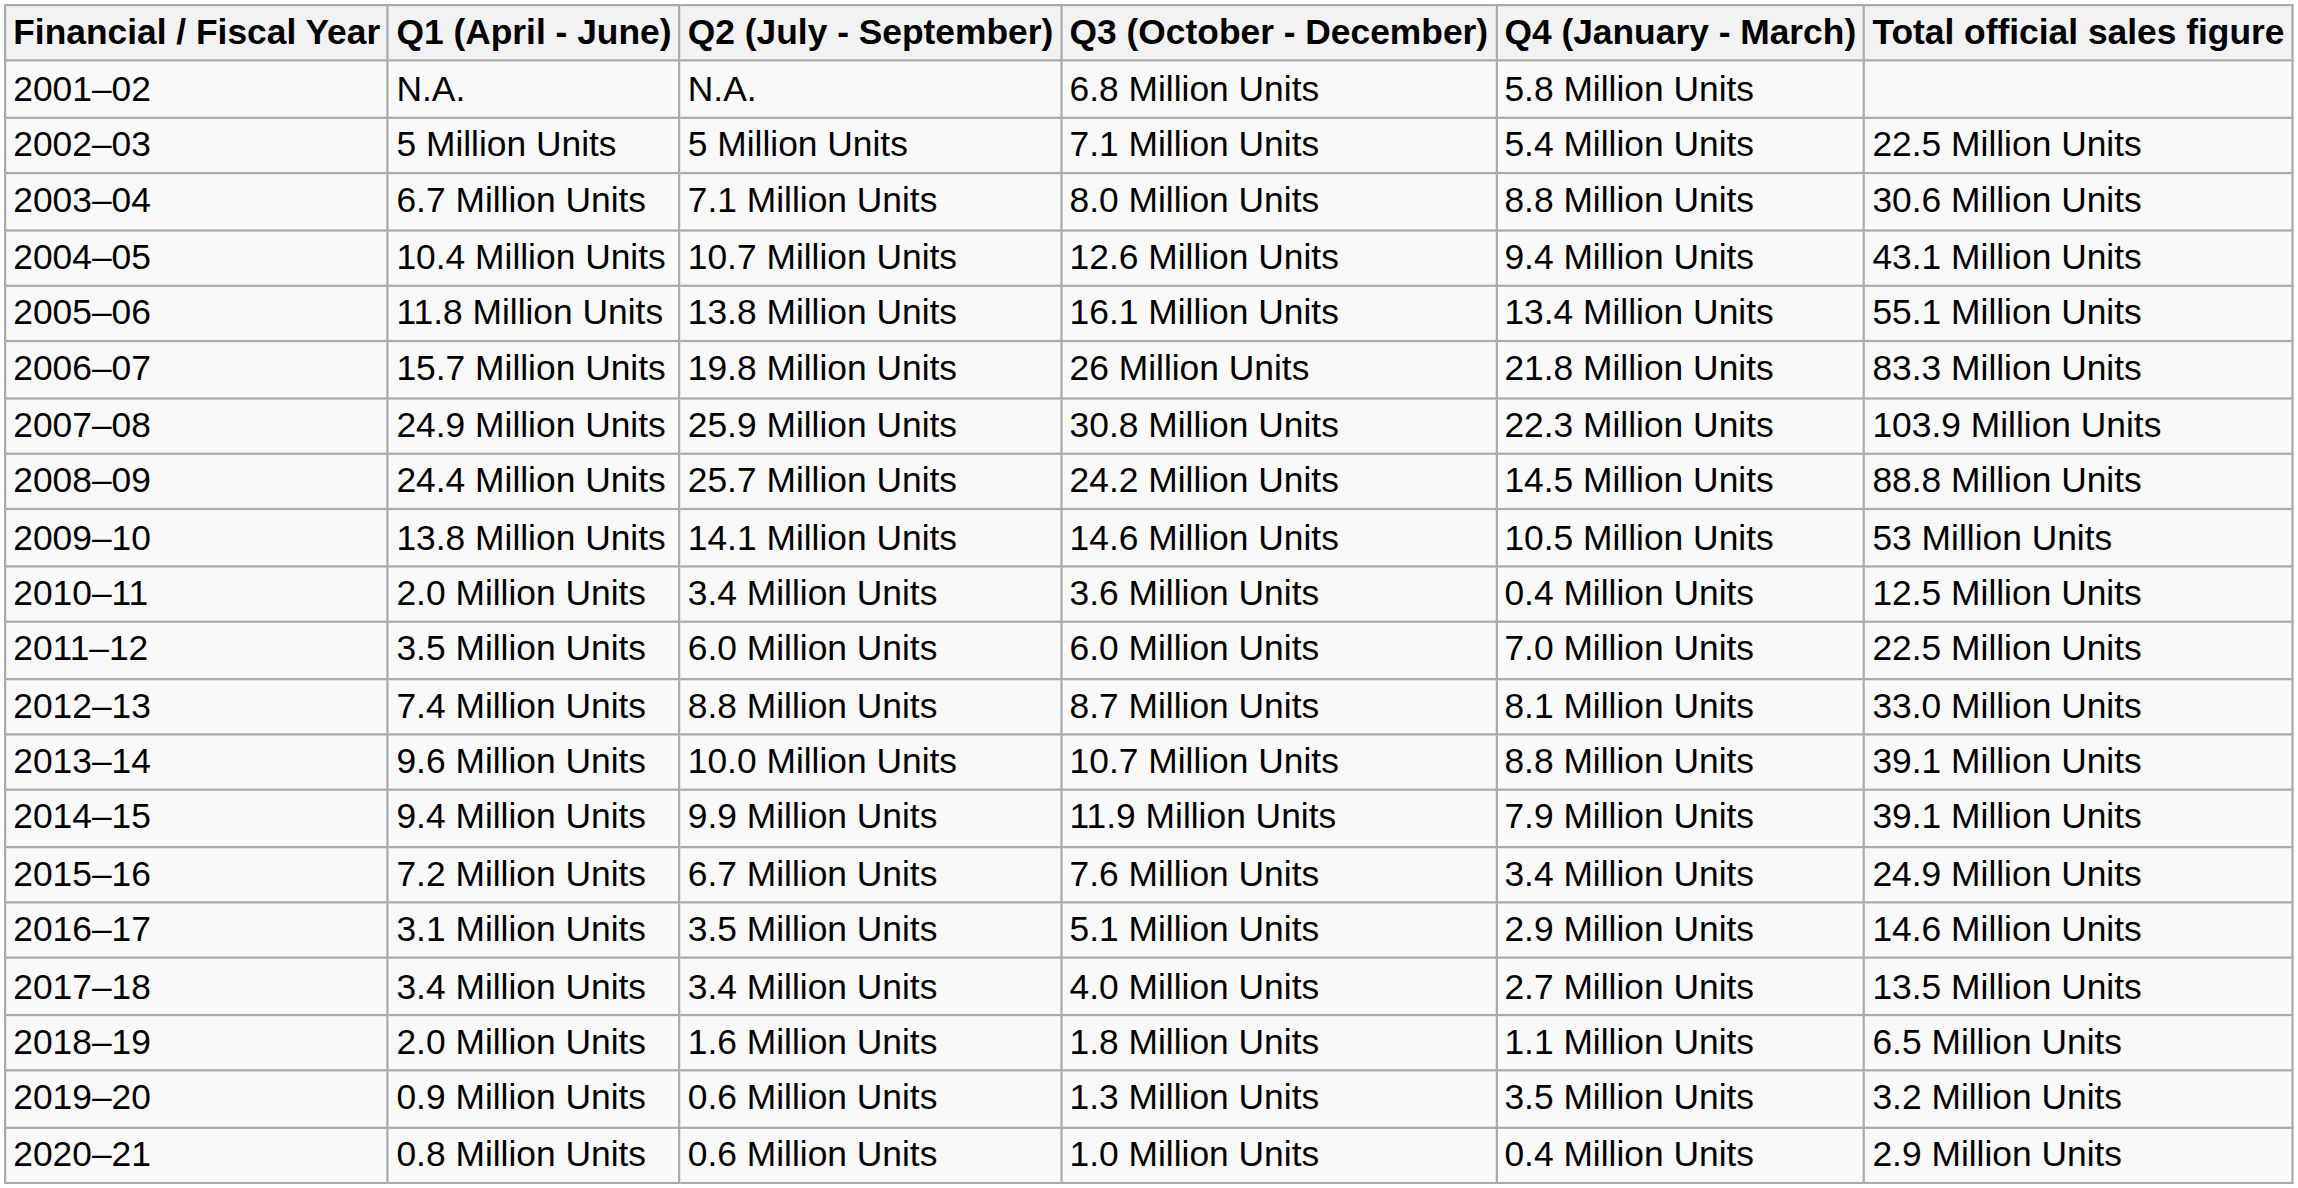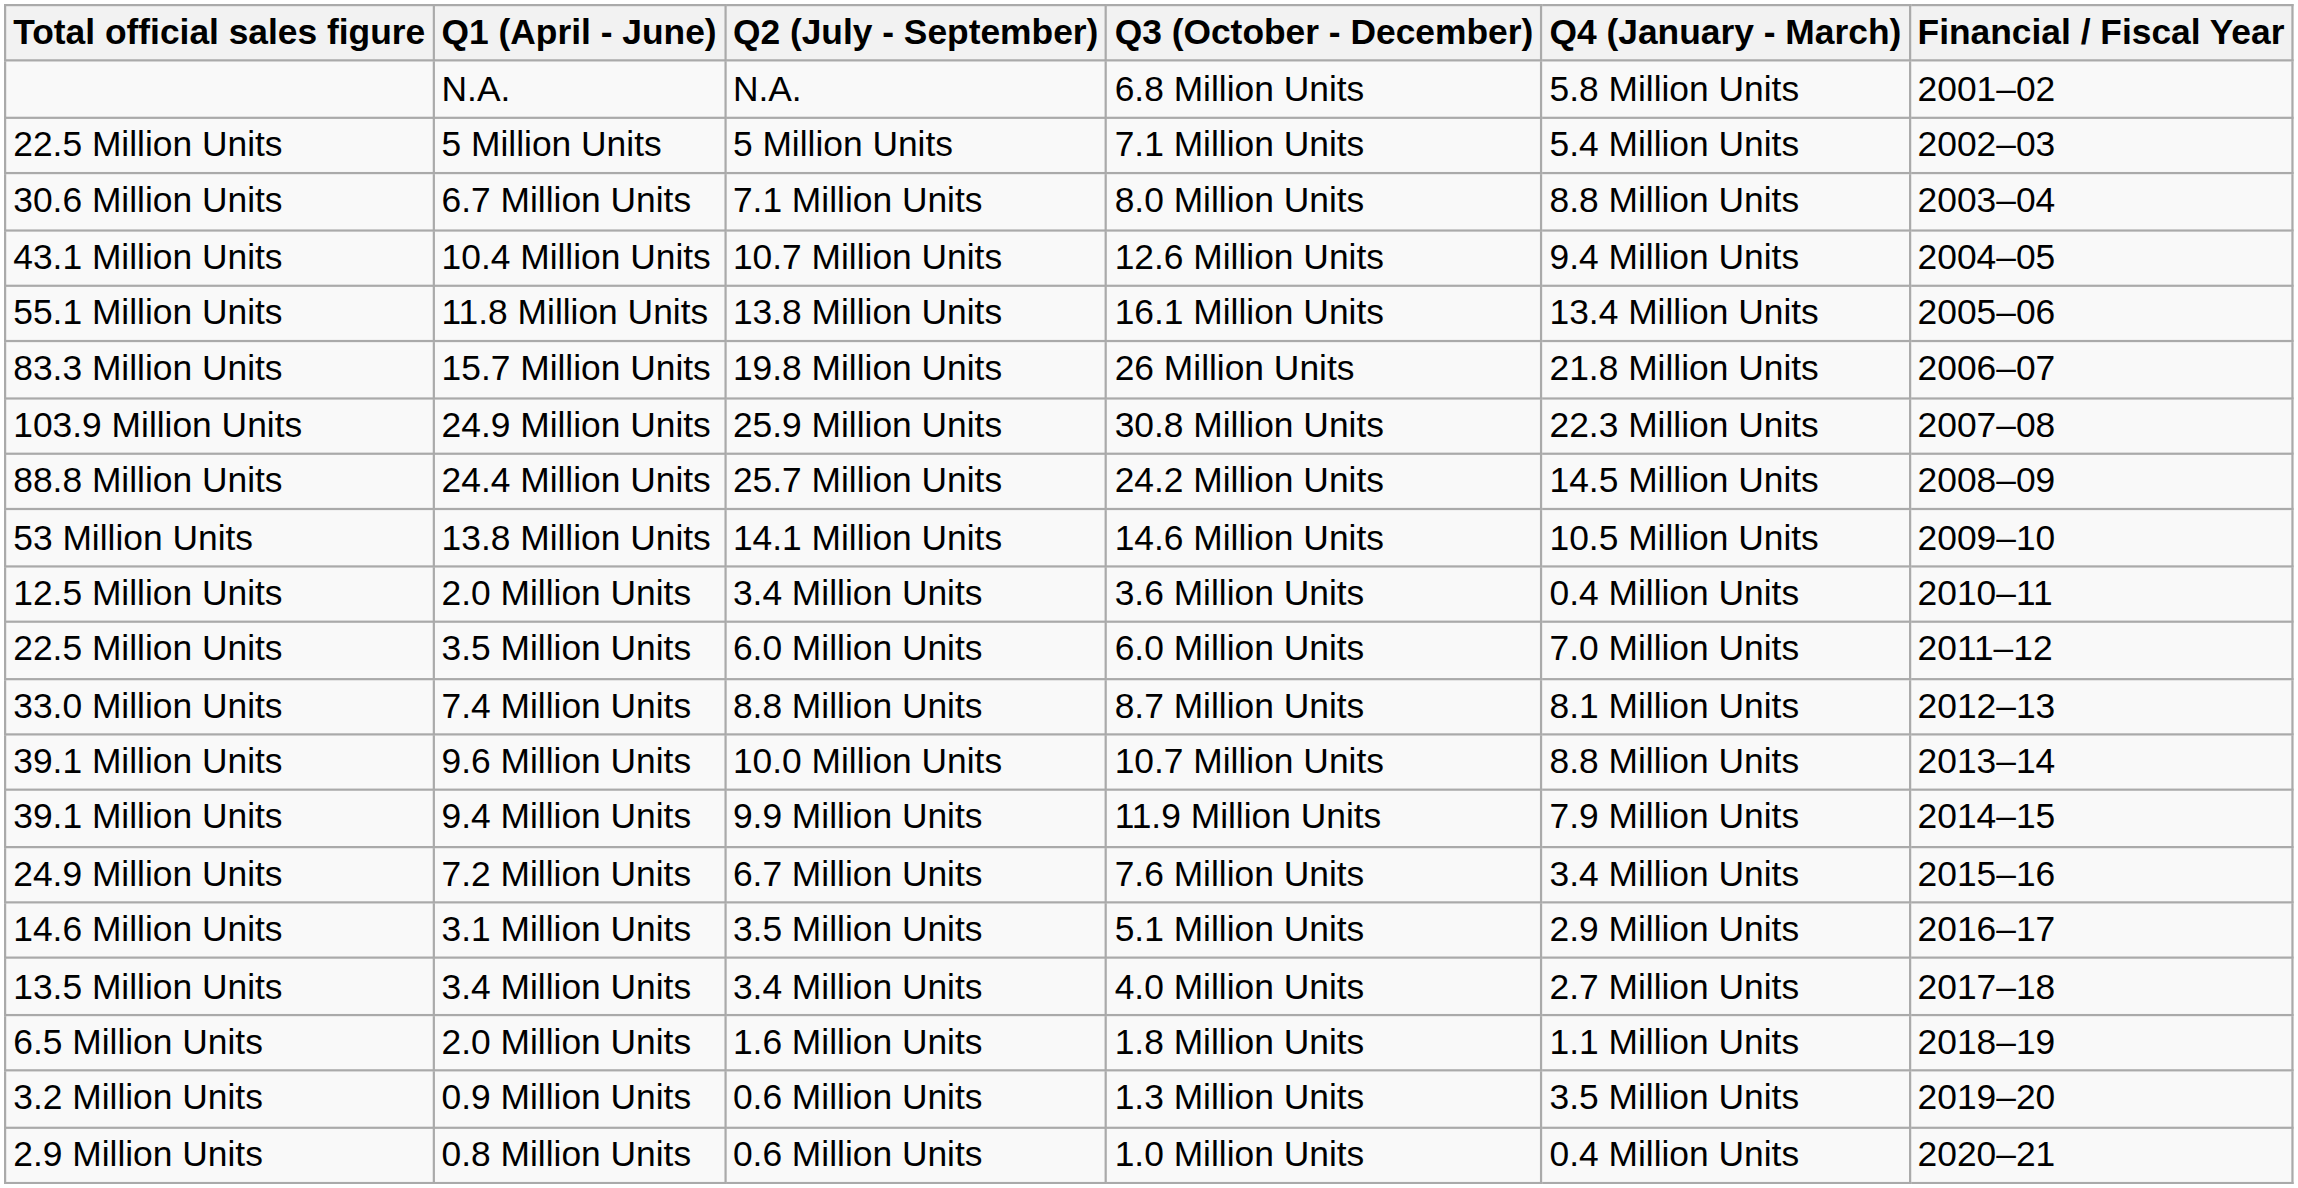 <table class="wikitable">
 <tr>
-<th>Financial / Fiscal Year</th>
+<th>Total official sales figure</th>
 <th>Q1 (April - June)</th>
 <th>Q2 (July - September)</th>
 <th>Q3 (October - December)</th>
 <th>Q4 (January - March)</th>
-<th>Total official sales figure</th>
+<th>Financial / Fiscal Year</th>
 </tr>
 <tr>
-<td>2001–02</td>
+<td></td>
 <td>N.A.</td>
 <td>N.A.</td>
 <td>6.8 Million Units</td>
 <td>5.8 Million Units</td>
-<td></td>
+<td>2001–02</td>
 </tr>
 <tr>
-<td>2002–03</td>
+<td>22.5 Million Units</td>
 <td>5 Million Units</td>
 <td>5 Million Units</td>
 <td>7.1 Million Units</td>
 <td>5.4 Million Units</td>
-<td>22.5 Million Units</td>
+<td>2002–03</td>
 </tr>
 <tr>
-<td>2003–04</td>
+<td>30.6 Million Units</td>
 <td>6.7 Million Units</td>
 <td>7.1 Million Units</td>
 <td>8.0 Million Units</td>
 <td>8.8 Million Units</td>
-<td>30.6 Million Units</td>
+<td>2003–04</td>
 </tr>
 <tr>
-<td>2004–05</td>
+<td>43.1 Million Units</td>
 <td>10.4 Million Units</td>
 <td>10.7 Million Units</td>
 <td>12.6 Million Units</td>
 <td>9.4 Million Units</td>
-<td>43.1 Million Units</td>
+<td>2004–05</td>
 </tr>
 <tr>
-<td>2005–06</td>
+<td>55.1 Million Units</td>
 <td>11.8 Million Units</td>
 <td>13.8 Million Units</td>
 <td>16.1 Million Units</td>
 <td>13.4 Million Units</td>
-<td>55.1 Million Units</td>
+<td>2005–06</td>
 </tr>
 <tr>
-<td>2006–07</td>
+<td>83.3 Million Units</td>
 <td>15.7 Million Units</td>
 <td>19.8 Million Units</td>
 <td>26 Million Units</td>
 <td>21.8 Million Units</td>
-<td>83.3 Million Units</td>
+<td>2006–07</td>
 </tr>
 <tr>
-<td>2007–08</td>
+<td>103.9 Million Units</td>
 <td>24.9 Million Units</td>
 <td>25.9 Million Units</td>
 <td>30.8 Million Units</td>
 <td>22.3 Million Units</td>
-<td>103.9 Million Units</td>
+<td>2007–08</td>
 </tr>
 <tr>
-<td>2008–09</td>
+<td>88.8 Million Units</td>
 <td>24.4 Million Units</td>
 <td>25.7 Million Units</td>
 <td>24.2 Million Units</td>
 <td>14.5 Million Units</td>
-<td>88.8 Million Units</td>
+<td>2008–09</td>
 </tr>
 <tr>
-<td>2009–10</td>
+<td>53 Million Units</td>
 <td>13.8 Million Units</td>
 <td>14.1 Million Units</td>
 <td>14.6 Million Units</td>
 <td>10.5 Million Units</td>
-<td>53 Million Units</td>
+<td>2009–10</td>
 </tr>
 <tr>
-<td>2010–11</td>
+<td>12.5 Million Units</td>
 <td>2.0 Million Units</td>
 <td>3.4 Million Units</td>
 <td>3.6 Million Units</td>
 <td>0.4 Million Units</td>
-<td>12.5 Million Units</td>
+<td>2010–11</td>
 </tr>
 <tr>
-<td>2011–12</td>
+<td>22.5 Million Units</td>
 <td>3.5 Million Units</td>
 <td>6.0 Million Units</td>
 <td>6.0 Million Units</td>
 <td>7.0 Million Units</td>
-<td>22.5 Million Units</td>
+<td>2011–12</td>
 </tr>
 <tr>
-<td>2012–13</td>
+<td>33.0 Million Units</td>
 <td>7.4 Million Units</td>
 <td>8.8 Million Units</td>
 <td>8.7 Million Units</td>
 <td>8.1 Million Units</td>
-<td>33.0 Million Units</td>
+<td>2012–13</td>
 </tr>
 <tr>
-<td>2013–14</td>
+<td>39.1 Million Units</td>
 <td>9.6 Million Units</td>
 <td>10.0 Million Units</td>
 <td>10.7 Million Units</td>
 <td>8.8 Million Units</td>
-<td>39.1 Million Units</td>
+<td>2013–14</td>
 </tr>
 <tr>
-<td>2014–15</td>
+<td>39.1 Million Units</td>
 <td>9.4 Million Units</td>
 <td>9.9 Million Units</td>
 <td>11.9 Million Units</td>
 <td>7.9 Million Units</td>
-<td>39.1 Million Units</td>
+<td>2014–15</td>
 </tr>
 <tr>
-<td>2015–16</td>
+<td>24.9 Million Units</td>
 <td>7.2 Million Units</td>
 <td>6.7 Million Units</td>
 <td>7.6 Million Units</td>
 <td>3.4 Million Units</td>
-<td>24.9 Million Units</td>
+<td>2015–16</td>
 </tr>
 <tr>
-<td>2016–17</td>
+<td>14.6 Million Units</td>
 <td>3.1 Million Units</td>
 <td>3.5 Million Units</td>
 <td>5.1 Million Units</td>
 <td>2.9 Million Units</td>
-<td>14.6 Million Units</td>
+<td>2016–17</td>
 </tr>
 <tr>
-<td>2017–18</td>
+<td>13.5 Million Units</td>
 <td>3.4 Million Units</td>
 <td>3.4 Million Units</td>
 <td>4.0 Million Units</td>
 <td>2.7 Million Units</td>
-<td>13.5 Million Units</td>
+<td>2017–18</td>
 </tr>
 <tr>
-<td>2018–19</td>
+<td>6.5 Million Units</td>
 <td>2.0 Million Units</td>
 <td>1.6 Million Units</td>
 <td>1.8 Million Units</td>
 <td>1.1 Million Units</td>
-<td>6.5 Million Units</td>
+<td>2018–19</td>
 </tr>
 <tr>
-<td>2019–20</td>
+<td>3.2 Million Units</td>
 <td>0.9 Million Units</td>
 <td>0.6 Million Units</td>
 <td>1.3 Million Units</td>
 <td>3.5 Million Units</td>
-<td>3.2 Million Units</td>
+<td>2019–20</td>
 </tr>
 <tr>
-<td>2020–21</td>
+<td>2.9 Million Units</td>
 <td>0.8 Million Units</td>
 <td>0.6 Million Units</td>
 <td>1.0 Million Units</td>
 <td>0.4 Million Units</td>
-<td>2.9 Million Units</td>
+<td>2020–21</td>
 </tr>
 </table>
